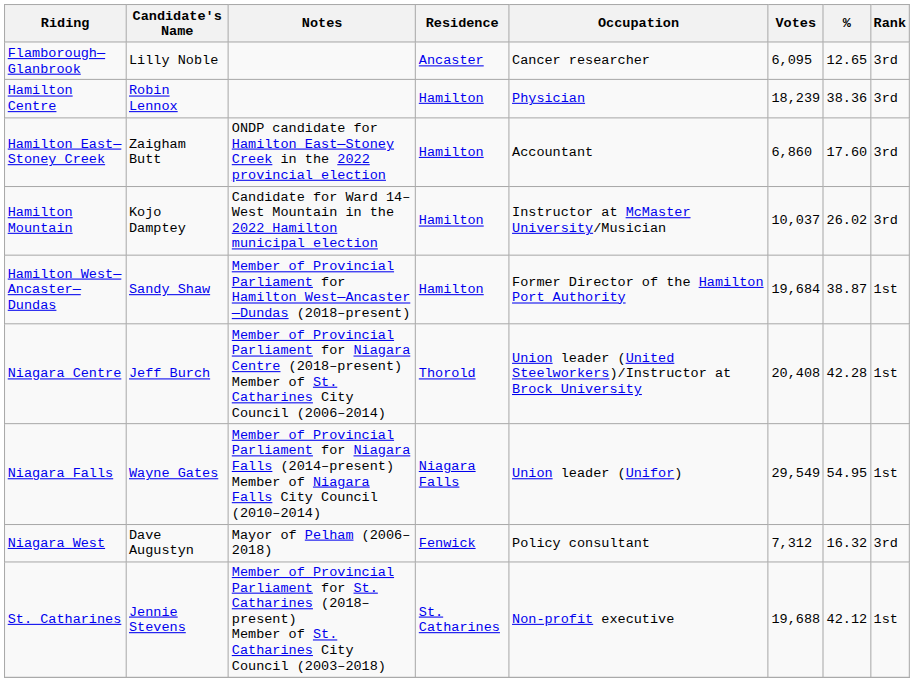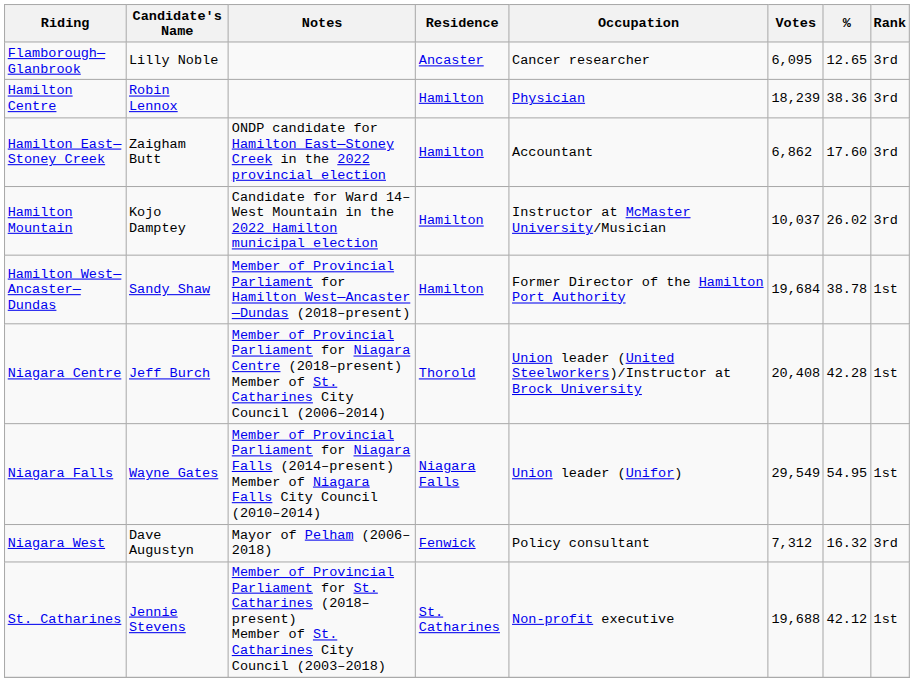 <table class="wikitable sortable">
 <tr>
 <th>Riding<br></th>
 <th>Candidate's Name</th>
 <th>Notes</th>
 <th>Residence</th>
 <th>Occupation</th>
 <th>Votes</th>
 <th>%</th>
 <th>Rank</th>
 </tr>
 <tr>
 <td><a href='#'>Flamborough—Glanbrook</a></td>
 <td>Lilly Noble</td>
 <td></td>
 <td><a href='#'>Ancaster</a></td>
 <td>Cancer researcher</td>
 <td>6,095</td>
 <td>12.65</td>
 <td>3rd</td>
 </tr>
 <tr>
 <td><a href='#'>Hamilton Centre</a></td>
 <td><a href='#'>Robin Lennox</a></td>
 <td></td>
 <td><a href='#'>Hamilton</a></td>
 <td><a href='#'>Physician</a></td>
 <td>18,239</td>
 <td>38.36</td>
 <td>3rd</td>
 </tr>
 <tr>
 <td><a href='#'>Hamilton East—Stoney Creek</a></td>
 <td>Zaigham Butt</td>
 <td>ONDP candidate for <a href='#'>Hamilton East—Stoney Creek</a> in the <a href='#'>2022 provincial election</a></td>
 <td><a href='#'>Hamilton</a></td>
 <td>Accountant</td>
-<td>6,860</td>
+<td>6,862</td>
 <td>17.60</td>
 <td>3rd</td>
 </tr>
 <tr>
 <td><a href='#'>Hamilton Mountain</a></td>
 <td>Kojo Damptey</td>
 <td>Candidate for Ward 14–West Mountain in the <a href='#'>2022 Hamilton municipal election</a></td>
 <td><a href='#'>Hamilton</a></td>
 <td>Instructor at <a href='#'>McMaster University</a>/Musician</td>
 <td>10,037</td>
 <td>26.02</td>
 <td>3rd</td>
 </tr>
 <tr>
 <td><a href='#'>Hamilton West—Ancaster—Dundas</a></td>
 <td><a href='#'>Sandy Shaw</a></td>
 <td><a href='#'>Member of Provincial Parliament</a> for <a href='#'>Hamilton West—Ancaster—Dundas</a> (2018–present)</td>
 <td><a href='#'>Hamilton</a></td>
 <td>Former Director of the <a href='#'>Hamilton Port Authority</a></td>
 <td>19,684</td>
-<td>38.87</td>
+<td>38.78</td>
 <td>1st</td>
 </tr>
 <tr>
 <td><a href='#'>Niagara Centre</a></td>
 <td><a href='#'>Jeff Burch</a></td>
 <td><a href='#'>Member of Provincial Parliament</a> for <a href='#'>Niagara Centre</a> (2018–present) <br> Member of <a href='#'>St. Catharines</a> City Council (2006–2014)</td>
 <td><a href='#'>Thorold</a></td>
 <td><a href='#'>Union</a> leader (<a href='#'>United Steelworkers</a>)/Instructor at <a href='#'>Brock University</a></td>
 <td>20,408</td>
 <td>42.28</td>
 <td>1st</td>
 </tr>
 <tr>
 <td><a href='#'>Niagara Falls</a></td>
 <td><a href='#'>Wayne Gates</a></td>
 <td><a href='#'>Member of Provincial Parliament</a> for <a href='#'>Niagara Falls</a> (2014–present) <br> Member of <a href='#'>Niagara Falls</a> City Council (2010–2014)</td>
 <td><a href='#'>Niagara Falls</a></td>
 <td><a href='#'>Union</a> leader (<a href='#'>Unifor</a>)</td>
 <td>29,549</td>
 <td>54.95</td>
 <td>1st</td>
 </tr>
 <tr>
 <td><a href='#'>Niagara West</a></td>
 <td>Dave Augustyn</td>
 <td>Mayor of <a href='#'>Pelham</a> (2006–2018)</td>
 <td><a href='#'>Fenwick</a></td>
 <td>Policy consultant</td>
 <td>7,312</td>
 <td>16.32</td>
 <td>3rd</td>
 </tr>
 <tr>
 <td><a href='#'>St. Catharines</a></td>
 <td><a href='#'>Jennie Stevens</a></td>
 <td><a href='#'>Member of Provincial Parliament</a> for <a href='#'>St. Catharines</a> (2018–present) <br> Member of <a href='#'>St. Catharines</a> City Council (2003–2018)</td>
 <td><a href='#'>St. Catharines</a></td>
 <td><a href='#'>Non-profit</a> executive</td>
 <td>19,688</td>
 <td>42.12</td>
 <td>1st</td>
 </tr>
 <tr>
 </tr>
 </table>
